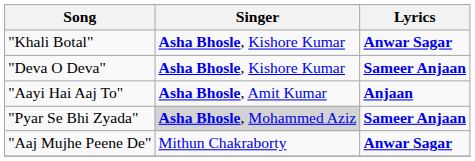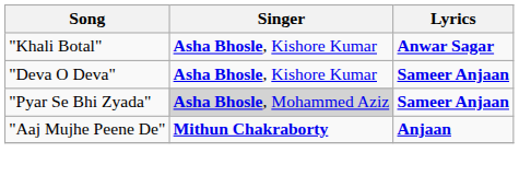 <table class="wikitable" style="font-size:92%;">
 <tr>
 <th>Song</th>
 <th>Singer</th>
 <th>Lyrics</th>
 </tr>
 <tr>
 <td>"Khali Botal"</td>
 <td><strong><a href='#'>Asha Bhosle</a></strong>, <a href='#'>Kishore Kumar</a></td>
 <td><strong><a href='#'>Anwar Sagar</a></strong></td>
 </tr>
 <tr>
 <td>"Deva O Deva"</td>
 <td><strong><a href='#'>Asha Bhosle</a></strong>, <a href='#'>Kishore Kumar</a></td>
 <td><strong><a href='#'>Sameer Anjaan</a></strong></td>
 </tr>
 <tr>
-<td>"Aayi Hai Aaj To"</td>
-<td><strong><a href='#'>Asha Bhosle</a></strong>, <a href='#'>Amit Kumar</a></td>
-<td><strong><a href='#'>Anjaan</a></strong></td>
-</tr>
-<tr>
 <td>"Pyar Se Bhi Zyada"</td>
 <td style="background: lightgrey;"><strong><a href='#'>Asha Bhosle</a></strong>, <a href='#'>Mohammed Aziz</a></td>
 <td><strong><a href='#'>Sameer Anjaan</a></strong></td>
 </tr>
 <tr>
 <td>"Aaj Mujhe Peene De"</td>
-<td><a href='#'>Mithun Chakraborty</a></td>
-<td><strong><a href='#'>Anwar Sagar</a></strong></td>
+<td><strong><a href='#'>Mithun Chakraborty</a></strong></td>
+<td><strong><a href='#'>Anjaan</a></strong></td>
 </tr>
 <tr>
 </tr>
 </table>
